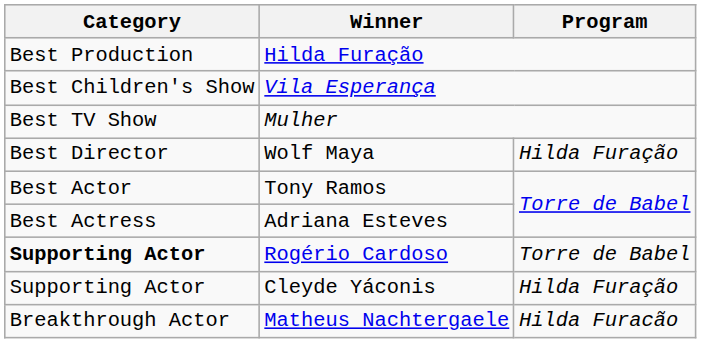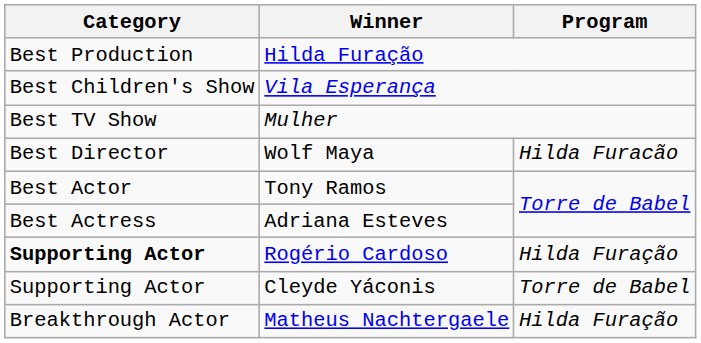 <table class="wikitable">
 <tr>
 <th>Category</th>
 <th>Winner</th>
 <th>Program</th>
 </tr>
 <tr>
 <td>Best Production</td>
 <td colspan="2"><a href='#'>Hilda Furação</a></td>
 </tr>
 <tr>
 <td>Best Children's Show</td>
 <td colspan="2"><em><a href='#'>Vila Esperança</a></em></td>
 </tr>
 <tr>
 <td>Best TV Show</td>
 <td colspan="2"><em>Mulher</em></td>
 </tr>
 <tr>
 <td>Best Director</td>
 <td>Wolf Maya</td>
-<td><em>Hilda Furação</em></td>
+<td><em>Hilda Furacão</em></td>
 </tr>
 <tr>
 <td>Best Actor</td>
 <td>Tony Ramos</td>
 <td rowspan="2"><em><a href='#'>Torre de Babel</a></em></td>
 </tr>
 <tr>
 <td>Best Actress</td>
 <td>Adriana Esteves</td>
 </tr>
 <tr>
 <td><strong>Supporting Actor</strong></td>
 <td><a href='#'>Rogério Cardoso</a></td>
-<td><em>Torre de Babel</em></td>
+<td><em>Hilda Furação</em></td>
 </tr>
 <tr>
 <td>Supporting Actor</td>
 <td>Cleyde Yáconis</td>
-<td><em>Hilda Furação</em></td>
+<td><em>Torre de Babel</em></td>
 </tr>
 <tr>
 <td>Breakthrough Actor</td>
 <td><a href='#'>Matheus Nachtergaele</a></td>
-<td><em>Hilda Furacão</em></td>
+<td><em>Hilda Furação</em></td>
 </tr>
 </table>
